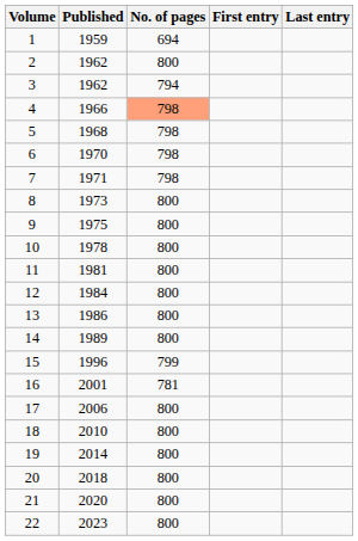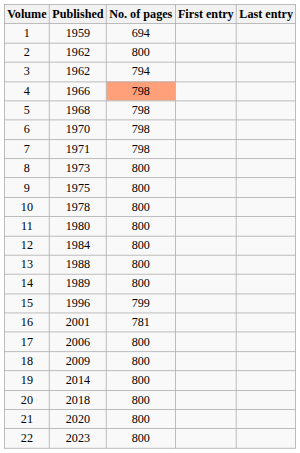 <table class="wikitable" style="text-align: center">
 <tr>
 <th>Volume</th>
 <th>Published</th>
 <th>No. of pages</th>
 <th>First entry</th>
 <th>Last entry</th>
 </tr>
 <tr>
 <td>1</td>
 <td>1959</td>
 <td>694</td>
 <td></td>
 <td></td>
 </tr>
 <tr>
 <td>2</td>
 <td>1962</td>
 <td>800</td>
 <td></td>
 <td></td>
 </tr>
 <tr>
 <td>3</td>
 <td>1962</td>
 <td>794</td>
 <td></td>
 <td></td>
 </tr>
 <tr>
 <td>4</td>
 <td>1966</td>
 <td style="background: lightsalmon;">798</td>
 <td></td>
 <td></td>
 </tr>
 <tr>
 <td>5</td>
 <td>1968</td>
 <td>798</td>
 <td></td>
 <td></td>
 </tr>
 <tr>
 <td>6</td>
 <td>1970</td>
 <td>798</td>
 <td></td>
 <td></td>
 </tr>
 <tr>
 <td>7</td>
 <td>1971</td>
 <td>798</td>
 <td></td>
 <td></td>
 </tr>
 <tr>
 <td>8</td>
 <td>1973</td>
 <td>800</td>
 <td></td>
 <td></td>
 </tr>
 <tr>
 <td>9</td>
 <td>1975</td>
 <td>800</td>
 <td></td>
 <td></td>
 </tr>
 <tr>
 <td>10</td>
 <td>1978</td>
 <td>800</td>
 <td></td>
 <td></td>
 </tr>
 <tr>
 <td>11</td>
-<td>1981</td>
+<td>1980</td>
 <td>800</td>
 <td></td>
 <td></td>
 </tr>
 <tr>
 <td>12</td>
 <td>1984</td>
 <td>800</td>
 <td></td>
 <td></td>
 </tr>
 <tr>
 <td>13</td>
-<td>1986</td>
+<td>1988</td>
 <td>800</td>
 <td></td>
 <td></td>
 </tr>
 <tr>
 <td>14</td>
 <td>1989</td>
 <td>800</td>
 <td></td>
 <td></td>
 </tr>
 <tr>
 <td>15</td>
 <td>1996</td>
 <td>799</td>
 <td></td>
 <td></td>
 </tr>
 <tr>
 <td>16</td>
 <td>2001</td>
 <td>781</td>
 <td></td>
 <td></td>
 </tr>
 <tr>
 <td>17</td>
 <td>2006</td>
 <td>800</td>
 <td></td>
 <td></td>
 </tr>
 <tr>
 <td>18</td>
-<td>2010</td>
+<td>2009</td>
 <td>800</td>
 <td></td>
 <td></td>
 </tr>
 <tr>
 <td>19</td>
 <td>2014</td>
 <td>800</td>
 <td></td>
 <td></td>
 </tr>
 <tr>
 <td>20</td>
 <td>2018</td>
 <td>800</td>
 <td></td>
 <td></td>
 </tr>
 <tr>
 <td>21</td>
 <td>2020</td>
 <td>800</td>
 <td></td>
 <td></td>
 </tr>
 <tr>
 <td>22</td>
 <td>2023</td>
 <td>800</td>
 <td></td>
 <td></td>
 </tr>
 </table>
